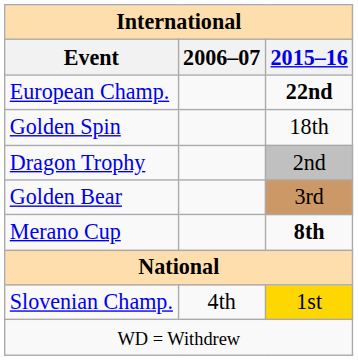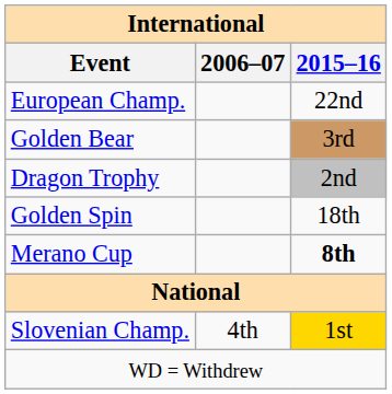 <table class="wikitable" style="text-align:center">
 <tr>
 <th style="background-color: #ffdead; " colspan=3 align=center>International</th>
 </tr>
 <tr>
 <th>Event</th>
 <th>2006–07</th>
 <th><a href='#'>2015–16</a></th>
 </tr>
 <tr>
 <td align=left><a href='#'>European Champ.</a></td>
 <td></td>
-<td><strong>22nd</strong></td>
+<td>22nd</td>
 </tr>
 <tr>
-<td align=left> <a href='#'>Golden Spin</a></td>
+<td align=left><a href='#'>Golden Bear</a></td>
 <td></td>
-<td>18th</td>
+<td bgcolor=cc9966>3rd</td>
 </tr>
 <tr>
 <td align=left><a href='#'>Dragon Trophy</a></td>
 <td></td>
 <td bgcolor=silver>2nd</td>
 </tr>
 <tr>
-<td align=left><a href='#'>Golden Bear</a></td>
+<td align=left> <a href='#'>Golden Spin</a></td>
 <td></td>
-<td bgcolor=cc9966>3rd</td>
+<td>18th</td>
 </tr>
 <tr>
 <td align=left><a href='#'>Merano Cup</a></td>
 <td></td>
 <td><strong>8th</strong></td>
 </tr>
 <tr>
 <th style="background-color: #ffdead; " colspan=3 align=center>National</th>
 </tr>
 <tr>
 <td align=left><a href='#'>Slovenian Champ.</a></td>
 <td>4th</td>
 <td bgcolor=gold>1st</td>
 </tr>
 <tr>
 <td colspan=3 align=center><small> WD = Withdrew </small></td>
 </tr>
 </table>
